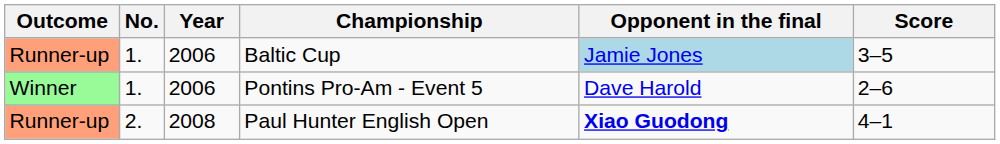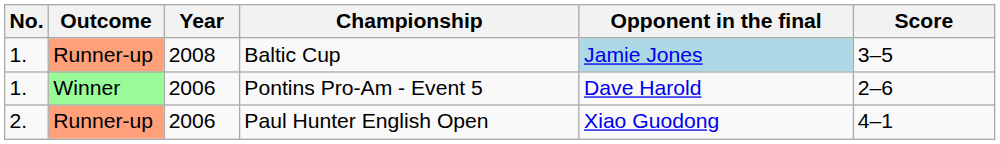 <table class="wikitable sortable">
 <tr>
+<th width="20">No.</th>
 <th width="80">Outcome</th>
-<th width="20">No.</th>
 <th width="50">Year</th>
 <th style="width:250px;">Championship</th>
 <th style="width:200px;">Opponent in the final</th>
 <th style="width:100px;">Score</th>
 </tr>
 <tr>
+<td>1.</td>
 <td style="background:#ffa07a;">Runner-up</td>
-<td>1.</td>
-<td>2006</td>
+<td>2008</td>
 <td>Baltic Cup</td>
 <td style="background: lightblue;"> <a href='#'>Jamie Jones</a></td>
 <td>3–5</td>
 </tr>
 <tr>
+<td>1.</td>
 <td style="background:#98FB98;">Winner</td>
-<td>1.</td>
 <td>2006</td>
 <td>Pontins Pro-Am - Event 5</td>
 <td> <a href='#'>Dave Harold</a></td>
 <td>2–6</td>
 </tr>
 <tr>
+<td>2.</td>
 <td style="background:#ffa07a;">Runner-up</td>
-<td>2.</td>
-<td>2008</td>
+<td>2006</td>
 <td>Paul Hunter English Open</td>
-<td><strong> <a href='#'>Xiao Guodong</a></strong></td>
+<td> <a href='#'>Xiao Guodong</a></td>
 <td>4–1</td>
 </tr>
 </table>
